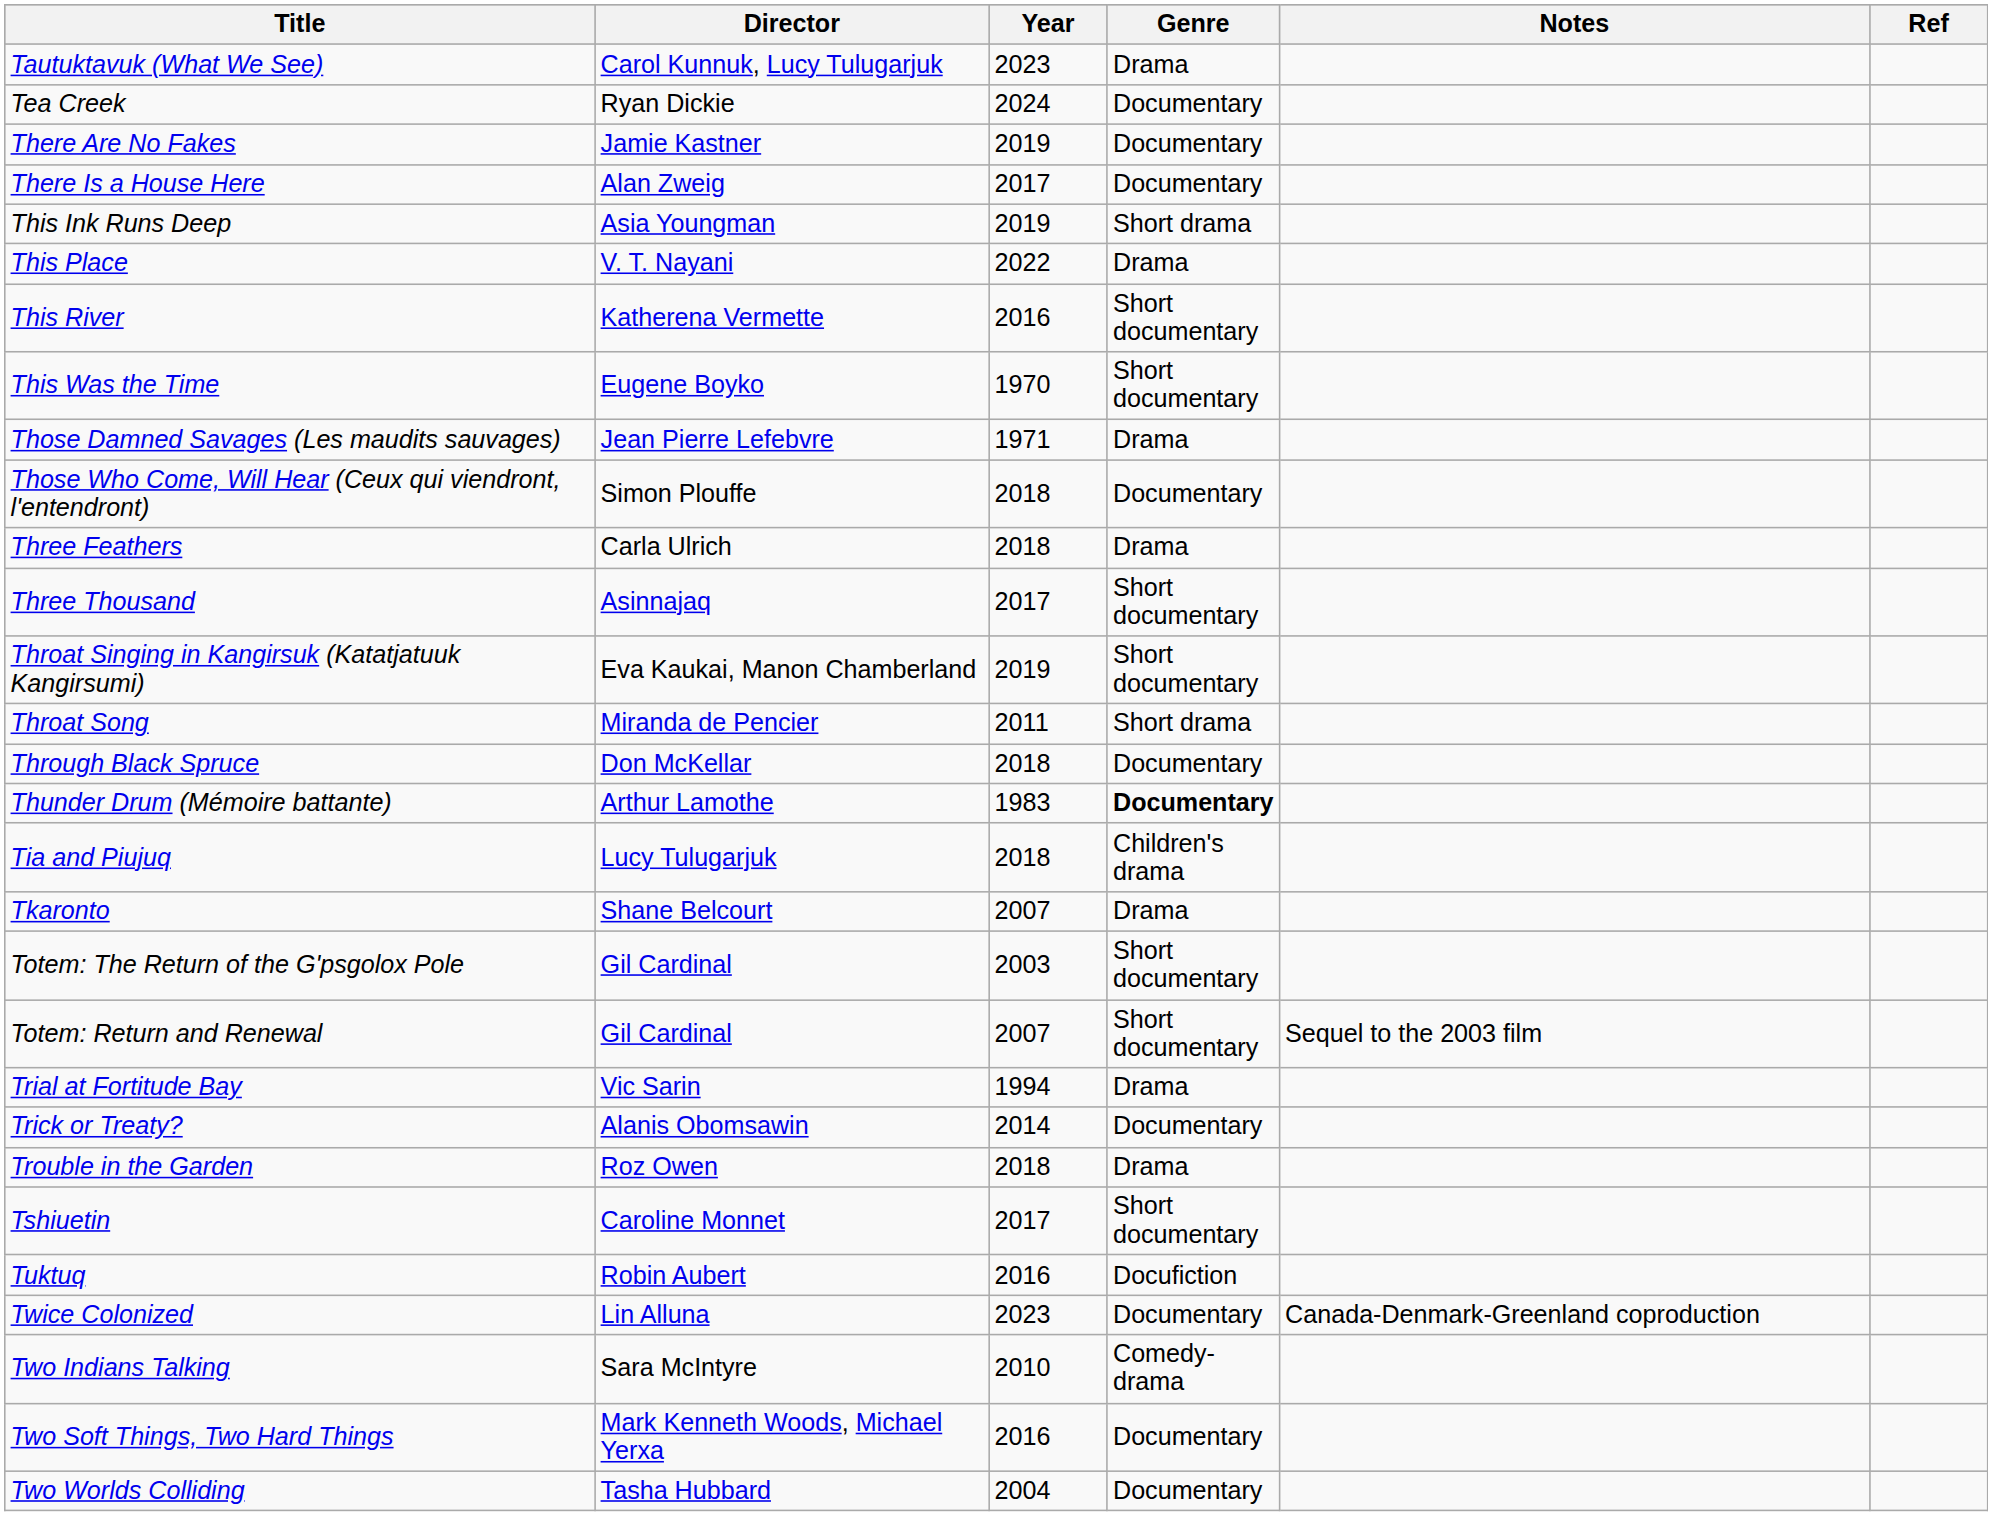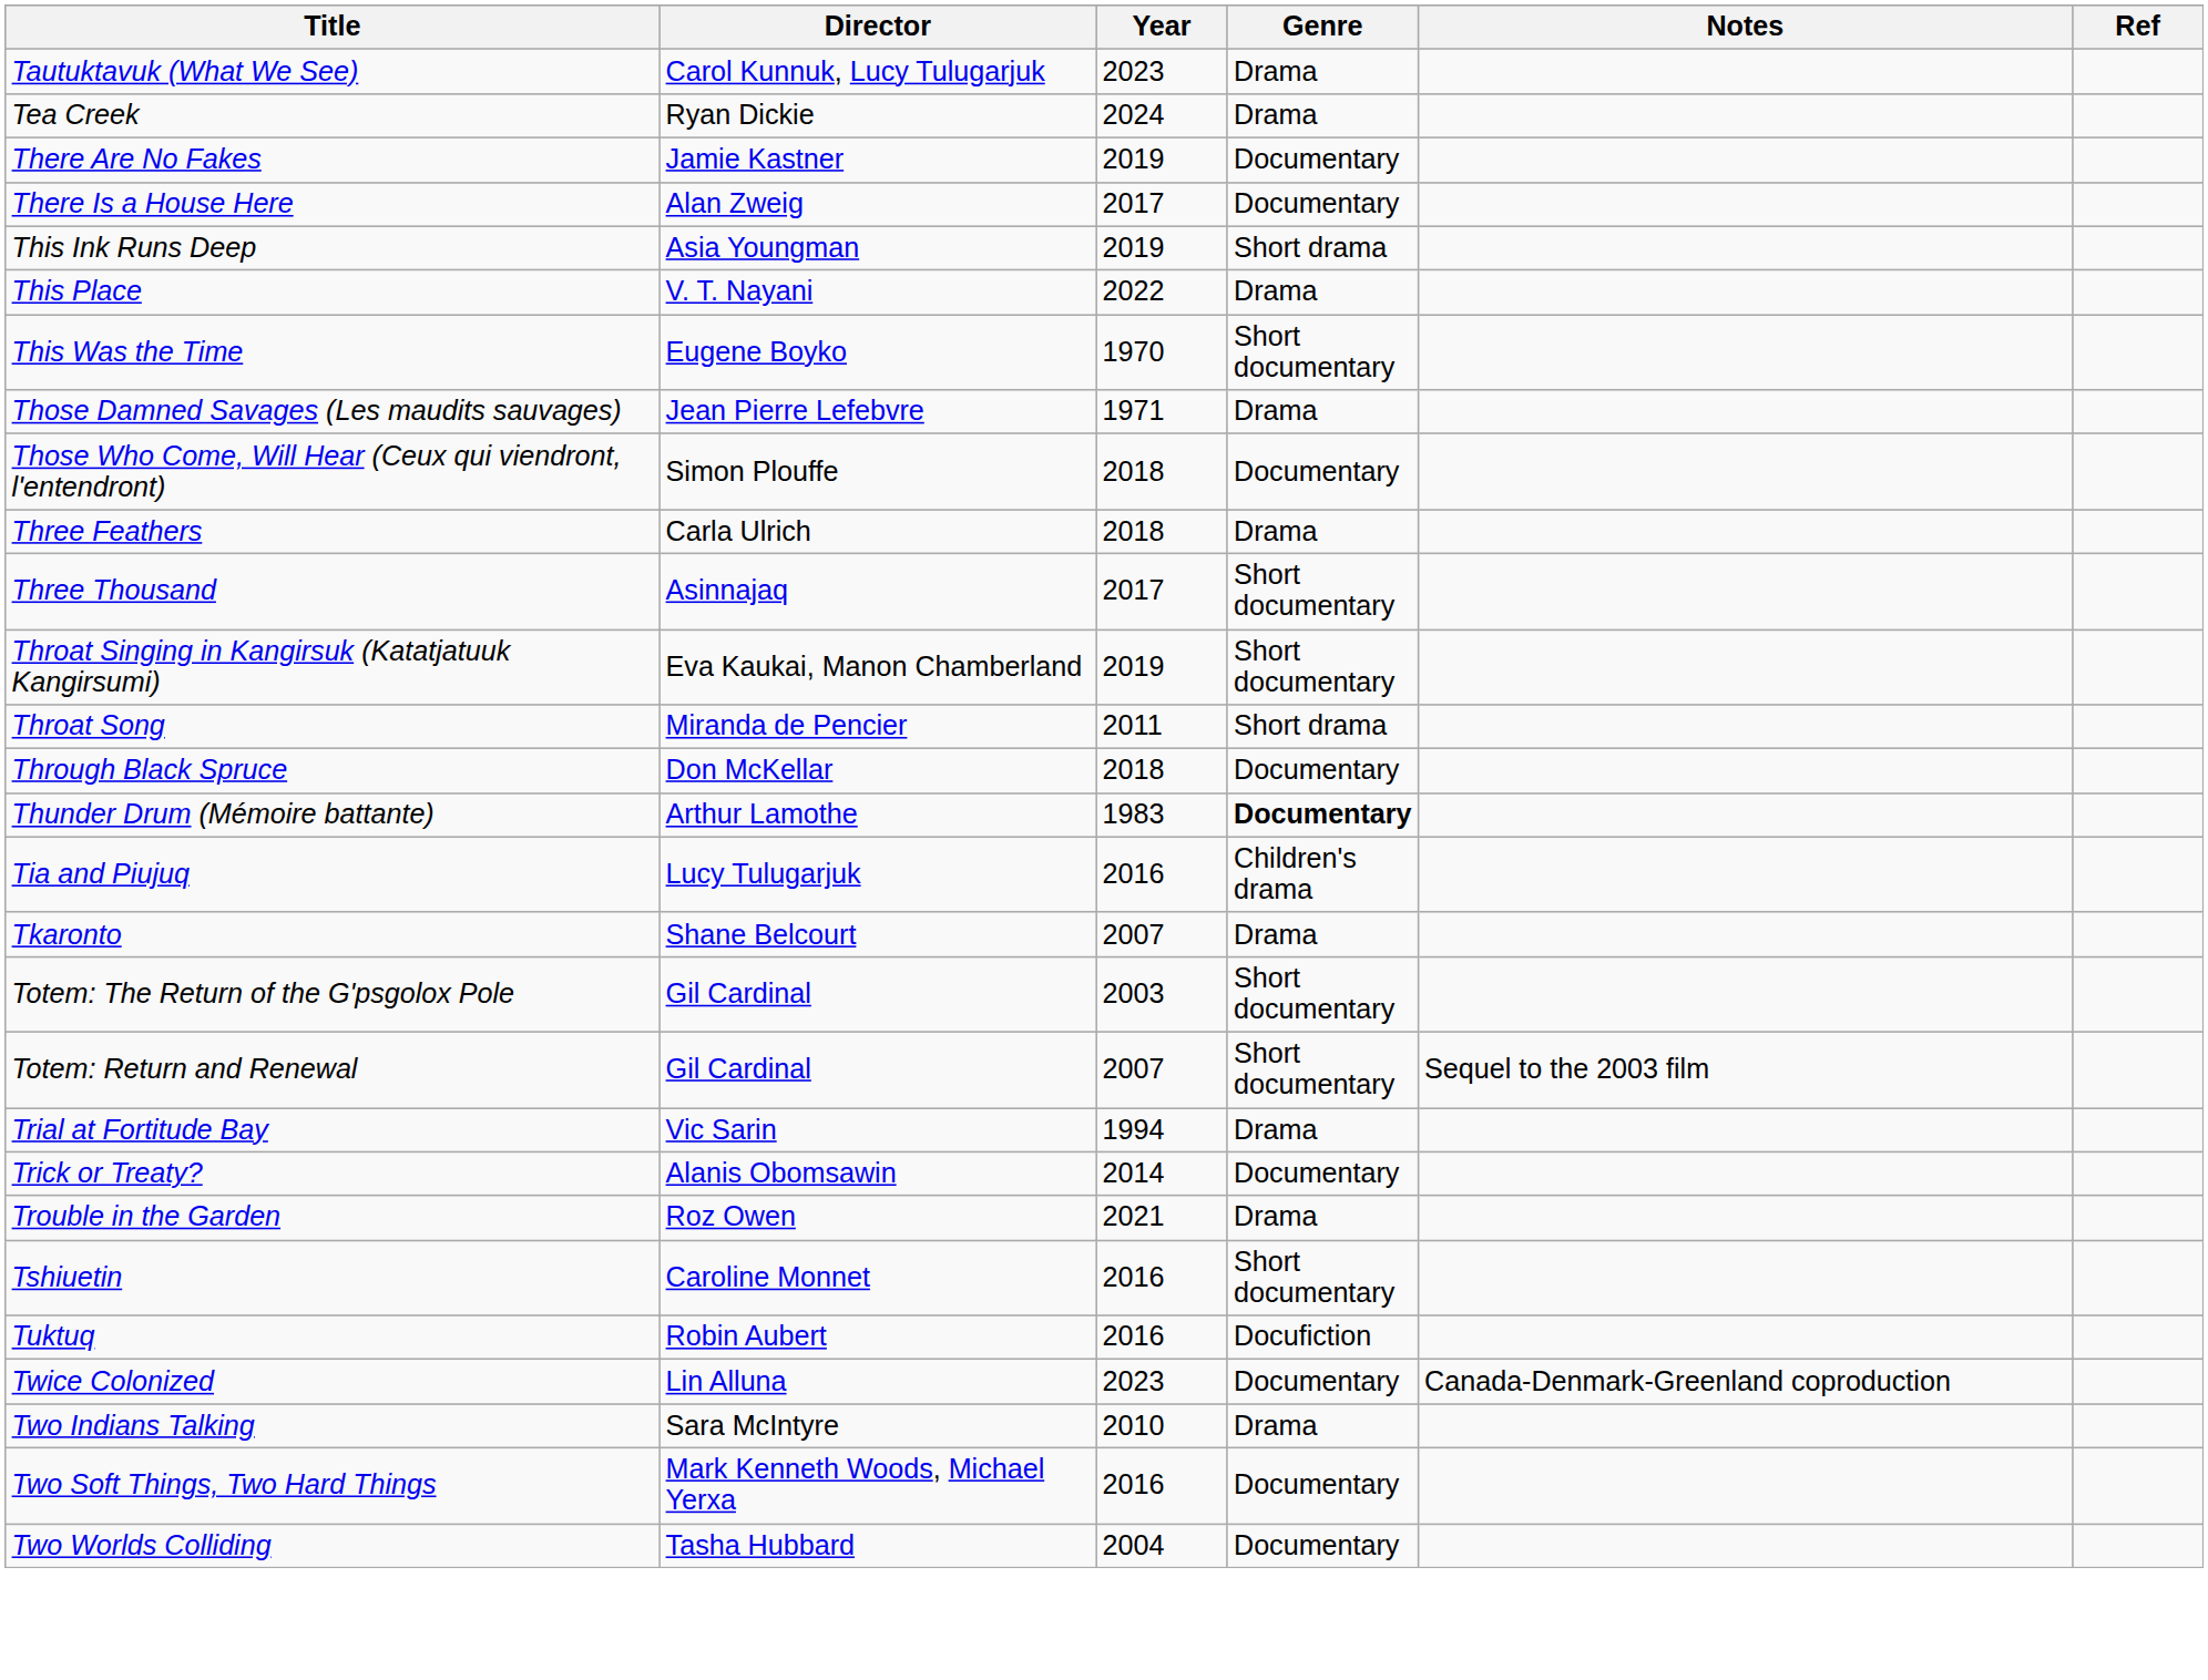 <table class="wikitable sortable" style="width:100%;">
 <tr style="background:#bebebe;">
 <th style="width:30%;">Title</th>
 <th style="width:20%;">Director</th>
 <th style="width:6%;">Year</th>
 <th style="width:6%;">Genre</th>
 <th style="width:30%;">Notes</th>
 <th style="width:6%;">Ref</th>
 </tr>
 <tr>
 <td><em><a href='#'>Tautuktavuk (What We See)</a></em></td>
 <td><a href='#'>Carol Kunnuk</a>, <a href='#'>Lucy Tulugarjuk</a></td>
 <td>2023</td>
 <td>Drama</td>
 <td></td>
 <td></td>
 </tr>
 <tr>
 <td><em>Tea Creek</em></td>
 <td>Ryan Dickie</td>
 <td>2024</td>
-<td>Documentary</td>
+<td>Drama</td>
 <td></td>
 <td></td>
 </tr>
 <tr>
 <td><em><a href='#'>There Are No Fakes</a></em></td>
 <td><a href='#'>Jamie Kastner</a></td>
 <td>2019</td>
 <td>Documentary</td>
 <td></td>
 <td></td>
 </tr>
 <tr>
 <td><em><a href='#'>There Is a House Here</a></em></td>
 <td><a href='#'>Alan Zweig</a></td>
 <td>2017</td>
 <td>Documentary</td>
 <td></td>
 <td></td>
 </tr>
 <tr>
 <td><em>This Ink Runs Deep</em></td>
 <td><a href='#'>Asia Youngman</a></td>
 <td>2019</td>
 <td>Short drama</td>
 <td></td>
 <td></td>
 </tr>
 <tr>
 <td><em><a href='#'>This Place</a></em></td>
 <td><a href='#'>V. T. Nayani</a></td>
 <td>2022</td>
 <td>Drama</td>
-<td></td>
-<td></td>
-</tr>
-<tr>
-<td><em><a href='#'>This River</a></em></td>
-<td><a href='#'>Katherena Vermette</a></td>
-<td>2016</td>
-<td>Short documentary</td>
 <td></td>
 <td></td>
 </tr>
 <tr>
 <td><em><a href='#'>This Was the Time</a></em></td>
 <td><a href='#'>Eugene Boyko</a></td>
 <td>1970</td>
 <td>Short documentary</td>
 <td></td>
 <td></td>
 </tr>
 <tr>
 <td><em><a href='#'>Those Damned Savages</a> (Les maudits sauvages)</em></td>
 <td><a href='#'>Jean Pierre Lefebvre</a></td>
 <td>1971</td>
 <td>Drama</td>
 <td></td>
 <td></td>
 </tr>
 <tr>
 <td><em><a href='#'>Those Who Come, Will Hear</a> (Ceux qui viendront, l'entendront)</em></td>
 <td>Simon Plouffe</td>
 <td>2018</td>
 <td>Documentary</td>
 <td></td>
 <td></td>
 </tr>
 <tr>
 <td><em><a href='#'>Three Feathers</a></em></td>
 <td>Carla Ulrich</td>
 <td>2018</td>
 <td>Drama</td>
 <td></td>
 <td></td>
 </tr>
 <tr>
 <td><em><a href='#'>Three Thousand</a></em></td>
 <td><a href='#'>Asinnajaq</a></td>
 <td>2017</td>
 <td>Short documentary</td>
 <td></td>
 <td></td>
 </tr>
 <tr>
 <td><em><a href='#'>Throat Singing in Kangirsuk</a> (Katatjatuuk Kangirsumi)</em></td>
 <td>Eva Kaukai, Manon Chamberland</td>
 <td>2019</td>
 <td>Short documentary</td>
 <td></td>
 <td></td>
 </tr>
 <tr>
 <td><em><a href='#'>Throat Song</a></em></td>
 <td><a href='#'>Miranda de Pencier</a></td>
 <td>2011</td>
 <td>Short drama</td>
 <td></td>
 <td></td>
 </tr>
 <tr>
 <td><em><a href='#'>Through Black Spruce</a></em></td>
 <td><a href='#'>Don McKellar</a></td>
 <td>2018</td>
 <td>Documentary</td>
 <td></td>
 <td></td>
 </tr>
 <tr>
 <td><em><a href='#'>Thunder Drum</a> (Mémoire battante)</em></td>
 <td><a href='#'>Arthur Lamothe</a></td>
 <td>1983</td>
 <td><strong>Documentary</strong></td>
 <td></td>
 <td></td>
 </tr>
 <tr>
 <td><em><a href='#'>Tia and Piujuq</a></em></td>
 <td><a href='#'>Lucy Tulugarjuk</a></td>
-<td>2018</td>
+<td>2016</td>
 <td>Children's drama</td>
 <td></td>
 <td></td>
 </tr>
 <tr>
 <td><em><a href='#'>Tkaronto</a></em></td>
 <td><a href='#'>Shane Belcourt</a></td>
 <td>2007</td>
 <td>Drama</td>
 <td></td>
 <td></td>
 </tr>
 <tr>
 <td><em>Totem: The Return of the G'psgolox Pole</em></td>
 <td><a href='#'>Gil Cardinal</a></td>
 <td>2003</td>
 <td>Short documentary</td>
 <td></td>
 <td></td>
 </tr>
 <tr>
 <td><em>Totem: Return and Renewal</em></td>
 <td><a href='#'>Gil Cardinal</a></td>
 <td>2007</td>
 <td>Short documentary</td>
 <td>Sequel to the 2003 film</td>
 <td></td>
 </tr>
 <tr>
 <td><em><a href='#'>Trial at Fortitude Bay</a></em></td>
 <td><a href='#'>Vic Sarin</a></td>
 <td>1994</td>
 <td>Drama</td>
 <td></td>
 <td></td>
 </tr>
 <tr>
 <td><em><a href='#'>Trick or Treaty?</a></em></td>
 <td><a href='#'>Alanis Obomsawin</a></td>
 <td>2014</td>
 <td>Documentary</td>
 <td></td>
 <td></td>
 </tr>
 <tr>
 <td><em><a href='#'>Trouble in the Garden</a></em></td>
 <td><a href='#'>Roz Owen</a></td>
-<td>2018</td>
+<td>2021</td>
 <td>Drama</td>
 <td></td>
 <td></td>
 </tr>
 <tr>
 <td><em><a href='#'>Tshiuetin</a></em></td>
 <td><a href='#'>Caroline Monnet</a></td>
-<td>2017</td>
+<td>2016</td>
 <td>Short documentary</td>
 <td></td>
 <td></td>
 </tr>
 <tr>
 <td><em><a href='#'>Tuktuq</a></em></td>
 <td><a href='#'>Robin Aubert</a></td>
 <td>2016</td>
 <td>Docufiction</td>
 <td></td>
 <td></td>
 </tr>
 <tr>
 <td><em><a href='#'>Twice Colonized</a></em></td>
 <td><a href='#'>Lin Alluna</a></td>
 <td>2023</td>
 <td>Documentary</td>
 <td>Canada-Denmark-Greenland coproduction</td>
 <td></td>
 </tr>
 <tr>
 <td><em><a href='#'>Two Indians Talking</a></em></td>
 <td>Sara McIntyre</td>
 <td>2010</td>
-<td>Comedy-drama</td>
+<td>Drama</td>
 <td></td>
 <td></td>
 </tr>
 <tr>
 <td><em><a href='#'>Two Soft Things, Two Hard Things</a></em></td>
 <td><a href='#'>Mark Kenneth Woods</a>, <a href='#'>Michael Yerxa</a></td>
 <td>2016</td>
 <td>Documentary</td>
 <td></td>
 <td></td>
 </tr>
 <tr>
 <td><em><a href='#'>Two Worlds Colliding</a></em></td>
 <td><a href='#'>Tasha Hubbard</a></td>
 <td>2004</td>
 <td>Documentary</td>
 <td></td>
 <td></td>
 </tr>
 </table>
